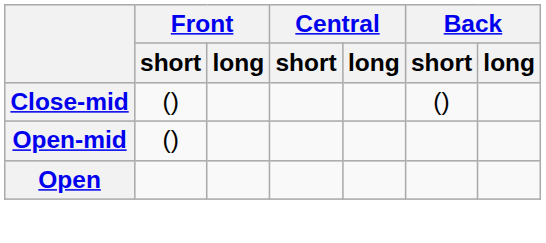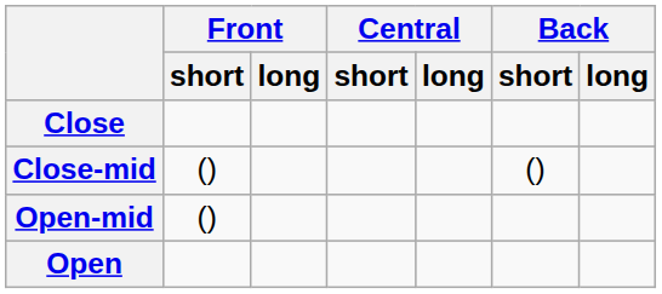 <table class="wikitable" style="text-align: center">
 <tr>
 <th rowspan="2"></th>
 <th colspan=2><a href='#'>Front</a></th>
 <th colspan=2><a href='#'>Central</a></th>
 <th colspan=2><a href='#'>Back</a></th>
 </tr>
 <tr class=small>
 <th>short</th>
 <th>long</th>
 <th>short</th>
 <th>long</th>
 <th>short</th>
 <th>long</th>
+</tr>
+<tr>
+<th><a href='#'>Close</a></th>
+<td></td>
+<td></td>
+<td></td>
+<td></td>
+<td></td>
+<td></td>
 </tr>
 <tr>
 <th><a href='#'>Close-mid</a></th>
 <td>()</td>
 <td></td>
 <td></td>
 <td></td>
 <td>()</td>
 <td></td>
 </tr>
 <tr>
 <th><a href='#'>Open-mid</a></th>
 <td>()</td>
 <td></td>
 <td></td>
 <td></td>
 <td></td>
 <td></td>
 </tr>
 <tr>
 <th><a href='#'>Open</a></th>
 <td></td>
 <td></td>
 <td></td>
 <td></td>
 <td></td>
 <td></td>
 </tr>
 </table>
